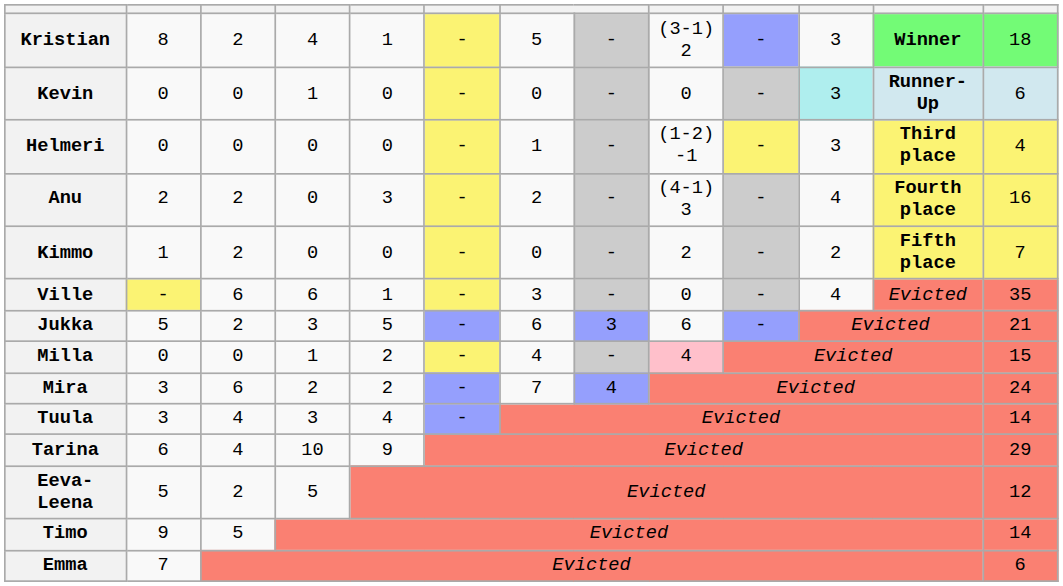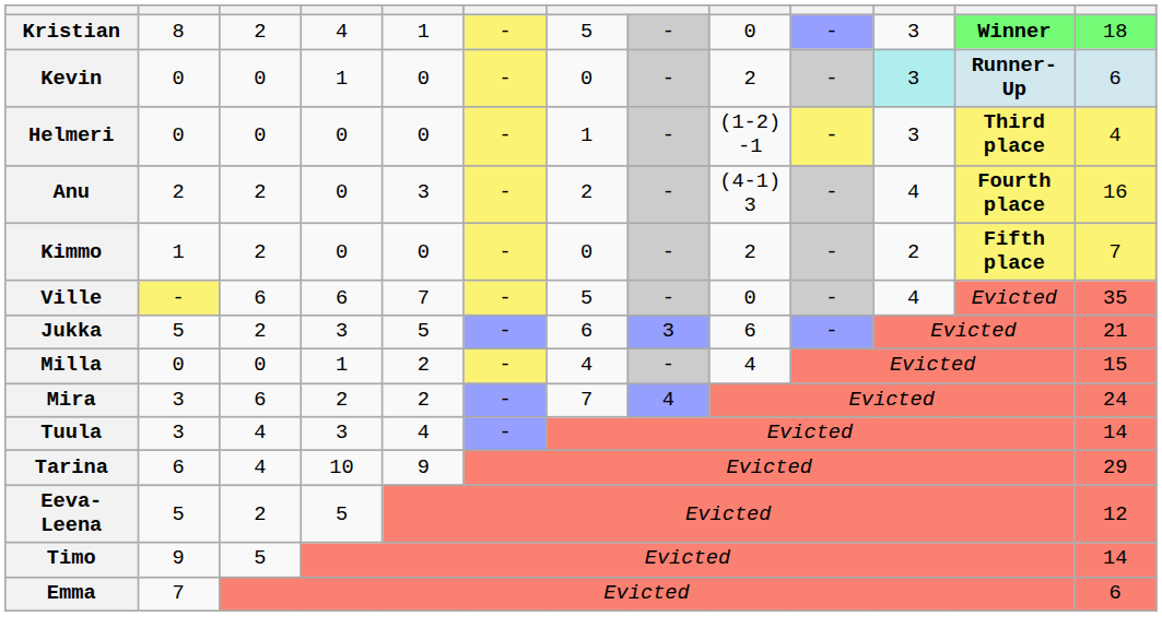 <table class="wikitable" style="font-size:85%; text-align:center; line-height:13px; width: 100%">
 <tr>
 <th style="width: 5%;"></th>
 <th style="width: 5%;"></th>
 <th style="width: 5%;"></th>
 <th style="width: 5%;"></th>
 <th style="width: 5%;"></th>
 <th style="width: 5%;"></th>
 <th colspan="2" style="width: 10%;"></th>
 <th style="width: 5%;"></th>
 <th style="width: 5%;"></th>
 <th style="width: 5%;"></th>
 <th style="width: 5%;"></th>
 <th style="width: 5%;"></th>
 </tr>
 <tr>
 <th>Kristian</th>
 <td>8</td>
 <td>2</td>
 <td>4</td>
 <td>1</td>
 <td style="background:#FBF373;">-</td>
 <td>5</td>
 <td style="background:#ccc;">-</td>
-<td>(3-1) 2</td>
+<td>0</td>
 <td style="background:#959FFD">-</td>
 <td>3</td>
 <td bgcolor="73FB76"><strong>Winner</strong></td>
 <td bgcolor="73FB76">18</td>
 </tr>
 <tr>
 <th>Kevin</th>
 <td>0</td>
 <td>0</td>
 <td>1</td>
 <td>0</td>
 <td style="background:#FBF373;">-</td>
 <td>0</td>
 <td style="background:#ccc;">-</td>
-<td>0</td>
+<td>2</td>
 <td style="background:#ccc;">-</td>
 <td style="background: paleturquoise;">3</td>
 <td bgcolor="D1E8EF"><strong>Runner-Up</strong></td>
 <td bgcolor="D1E8EF">6</td>
 </tr>
 <tr>
 <th>Helmeri</th>
 <td>0</td>
 <td>0</td>
 <td>0</td>
 <td>0</td>
 <td style="background:#FBF373;">-</td>
 <td>1</td>
 <td style="background:#ccc;">-</td>
 <td>(1-2) -1</td>
 <td style="background:#FBF373;">-</td>
 <td>3</td>
 <td bgcolor="FBF373"><strong>Third place</strong></td>
 <td bgcolor="FBF373">4</td>
 </tr>
 <tr>
 <th>Anu</th>
 <td>2</td>
 <td>2</td>
 <td>0</td>
 <td>3</td>
 <td style="background:#FBF373;">-</td>
 <td>2</td>
 <td style="background:#ccc;">-</td>
 <td>(4-1) 3</td>
 <td style="background:#ccc;">-</td>
 <td>4</td>
 <td bgcolor="FBF373"><strong>Fourth place</strong></td>
 <td bgcolor="FBF373">16</td>
 </tr>
 <tr>
 <th>Kimmo</th>
 <td>1</td>
 <td>2</td>
 <td>0</td>
 <td>0</td>
 <td style="background:#FBF373;">-</td>
 <td>0</td>
 <td style="background:#ccc;">-</td>
 <td>2</td>
 <td style="background:#ccc;">-</td>
 <td>2</td>
 <td bgcolor="FBF373"><strong>Fifth place</strong></td>
 <td bgcolor="FBF373">7</td>
 </tr>
 <tr>
 <th>Ville</th>
 <td style="background:#FBF373;">-</td>
 <td>6</td>
 <td>6</td>
-<td>1</td>
+<td>7</td>
 <td style="background:#FBF373;">-</td>
-<td>3</td>
+<td>5</td>
 <td style="background:#ccc;">-</td>
 <td>0</td>
 <td style="background:#ccc;">-</td>
 <td>4</td>
 <td colspan="1" style="background:salmon"><em>Evicted</em></td>
 <td style="background:salmon">35</td>
 </tr>
 <tr>
 <th>Jukka</th>
 <td>5</td>
 <td>2</td>
 <td>3</td>
 <td>5</td>
 <td style="background:#959FFD;">-</td>
 <td>6</td>
 <td style="background:#959FFD">3</td>
 <td>6</td>
 <td style="background:#959FFD">-</td>
 <td colspan="2" style="background:salmon"><em>Evicted</em></td>
 <td style="background:salmon">21</td>
 </tr>
 <tr>
 <th>Milla</th>
 <td>0</td>
 <td>0</td>
 <td>1</td>
 <td>2</td>
 <td style="background:#FBF373;">-</td>
 <td>4</td>
 <td style="background:#ccc;">-</td>
-<td style="background: pink;">4</td>
+<td>4</td>
 <td colspan="3" style="background:salmon"><em>Evicted</em></td>
 <td style="background:salmon">15</td>
 </tr>
 <tr>
 <th>Mira</th>
 <td>3</td>
 <td>6</td>
 <td>2</td>
 <td>2</td>
 <td style="background:#959FFD;">-</td>
 <td>7</td>
 <td style="background:#959FFD">4</td>
 <td colspan="4" style="background:salmon"><em>Evicted</em></td>
 <td style="background:salmon">24</td>
 </tr>
 <tr>
 <th>Tuula</th>
 <td>3</td>
 <td>4</td>
 <td>3</td>
 <td>4</td>
 <td style="background:#959FFD;">-</td>
 <td colspan="6" style="background:salmon"><em>Evicted</em></td>
 <td style="background:salmon">14</td>
 </tr>
 <tr>
 <th>Tarina</th>
 <td>6</td>
 <td>4</td>
 <td>10</td>
 <td>9</td>
 <td colspan="7" style="background:salmon"><em>Evicted</em></td>
 <td style="background:salmon">29</td>
 </tr>
 <tr>
 <th>Eeva-Leena</th>
 <td>5</td>
 <td>2</td>
 <td>5</td>
 <td colspan="8" style="background:salmon"><em>Evicted</em></td>
 <td style="background:salmon">12</td>
 </tr>
 <tr>
 <th>Timo</th>
 <td>9</td>
 <td>5</td>
 <td colspan="9" style="background:salmon"><em>Evicted</em></td>
 <td style="background:salmon">14</td>
 </tr>
 <tr>
 <th>Emma</th>
 <td>7</td>
 <td colspan="10" style="background:salmon"><em>Evicted</em></td>
 <td style="background:salmon">6</td>
 </tr>
 </table>
